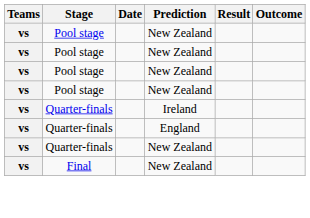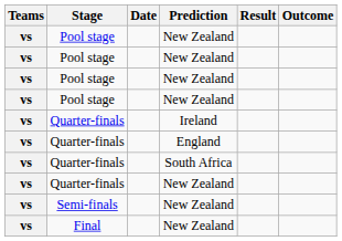 <table class="wikitable sortable" style="text-align: center">
 <tr>
 <th>Teams</th>
 <th>Stage</th>
 <th>Date</th>
 <th>Prediction</th>
 <th>Result</th>
 <th>Outcome</th>
 </tr>
 <tr>
 <th> vs </th>
 <td><a href='#'>Pool stage</a></td>
 <td style="text-align:center;"></td>
 <td style="text-align:center;">New Zealand</td>
 <td></td>
 <td></td>
 </tr>
 <tr>
 <th> vs </th>
 <td>Pool stage</td>
 <td style="text-align:center;"></td>
 <td style="text-align:center;">New Zealand</td>
 <td></td>
 <td></td>
 </tr>
 <tr>
 <th> vs </th>
 <td>Pool stage</td>
 <td style="text-align:center;"></td>
 <td style="text-align:center;">New Zealand</td>
 <td></td>
 <td></td>
 </tr>
 <tr>
 <th> vs </th>
 <td>Pool stage</td>
 <td style="text-align:center;"></td>
 <td style="text-align:center;">New Zealand</td>
 <td></td>
 <td></td>
 </tr>
 <tr>
 <th> vs </th>
 <td><a href='#'>Quarter-finals</a></td>
 <td style="text-align:center;"></td>
 <td style="text-align:center;">Ireland</td>
 <td></td>
 <td></td>
 </tr>
 <tr>
 <th> vs </th>
 <td>Quarter-finals</td>
 <td style="text-align:center;"></td>
 <td style="text-align:center;">England</td>
 <td></td>
 <td></td>
 </tr>
 <tr>
 <th> vs </th>
 <td>Quarter-finals</td>
 <td style="text-align:center;"></td>
+<td style="text-align:center;">South Africa</td>
+<td></td>
+<td></td>
+</tr>
+<tr>
+<th> vs </th>
+<td>Quarter-finals</td>
+<td style="text-align:center;"></td>
+<td style="text-align:center;">New Zealand</td>
+<td></td>
+<td></td>
+</tr>
+<tr>
+<th> vs </th>
+<td><a href='#'>Semi-finals</a></td>
+<td style="text-align:center;"></td>
 <td style="text-align:center;">New Zealand</td>
 <td></td>
 <td></td>
 </tr>
 <tr>
 <th> vs </th>
 <td><a href='#'>Final</a></td>
 <td style="text-align:center;"></td>
 <td style="text-align:center;">New Zealand</td>
 <td></td>
 <td></td>
 </tr>
 </table>
